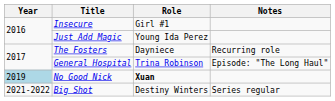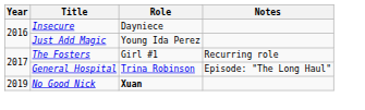 <table class="wikitable sortable">
 <tr>
 <th>Year</th>
 <th>Title</th>
 <th>Role</th>
 <th class="unsortable">Notes</th>
 </tr>
 <tr>
 <td rowspan="2">2016</td>
 <td><em><a href='#'>Insecure</a></em></td>
-<td>Girl #1</td>
+<td>Dayniece</td>
 <td></td>
 </tr>
 <tr>
 <td><em><a href='#'>Just Add Magic</a></em></td>
 <td>Young Ida Perez</td>
 <td></td>
 </tr>
 <tr>
 <td rowspan="2">2017</td>
 <td><em><a href='#'>The Fosters</a></em></td>
-<td>Dayniece</td>
+<td>Girl #1</td>
 <td>Recurring role</td>
 </tr>
 <tr>
 <td><em><a href='#'>General Hospital</a></em></td>
 <td><a href='#'>Trina Robinson</a> </td>
 <td>Episode: "The Long Haul"</td>
 </tr>
 <tr>
-<td style="background: lightblue;">2019</td>
+<td>2019</td>
 <td><em><a href='#'>No Good Nick</a></em></td>
 <td><strong>Xuan</strong></td>
 <td></td>
 </tr>
-<tr>
-<td>2021-2022</td>
-<td><em><a href='#'>Big Shot</a></em></td>
-<td>Destiny Winters</td>
-<td>Series regular</td>
-</tr>
 </table>
